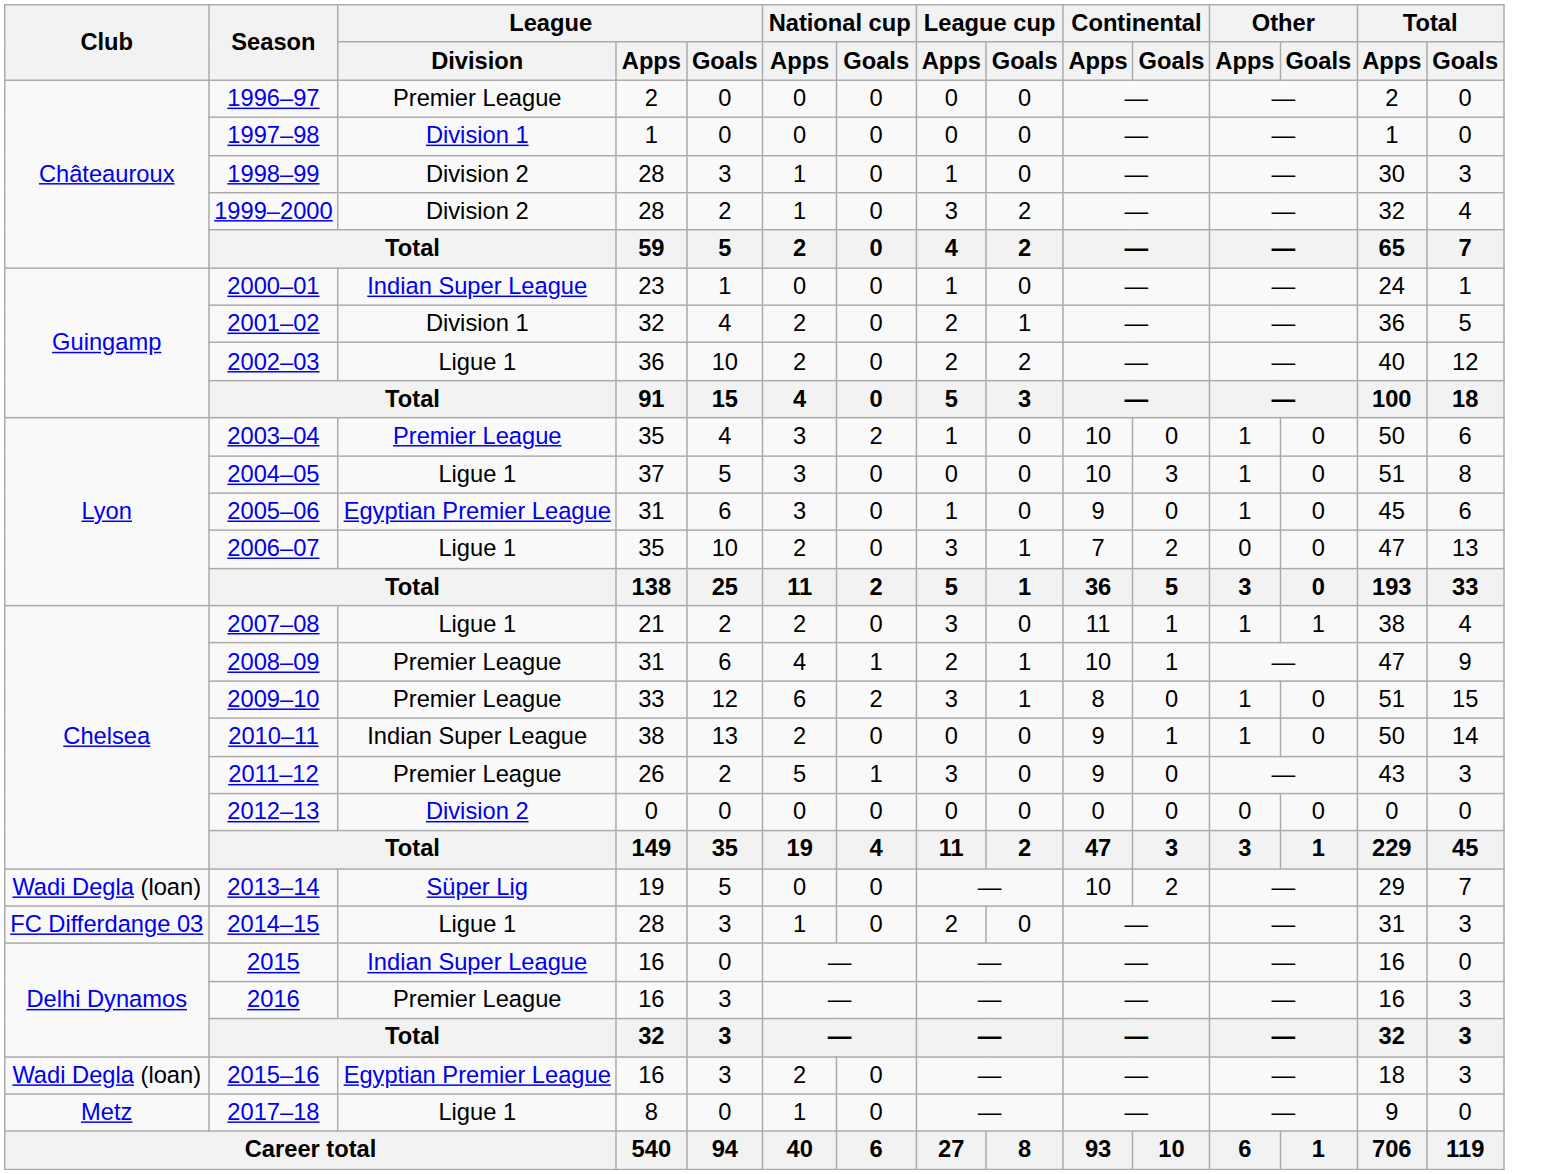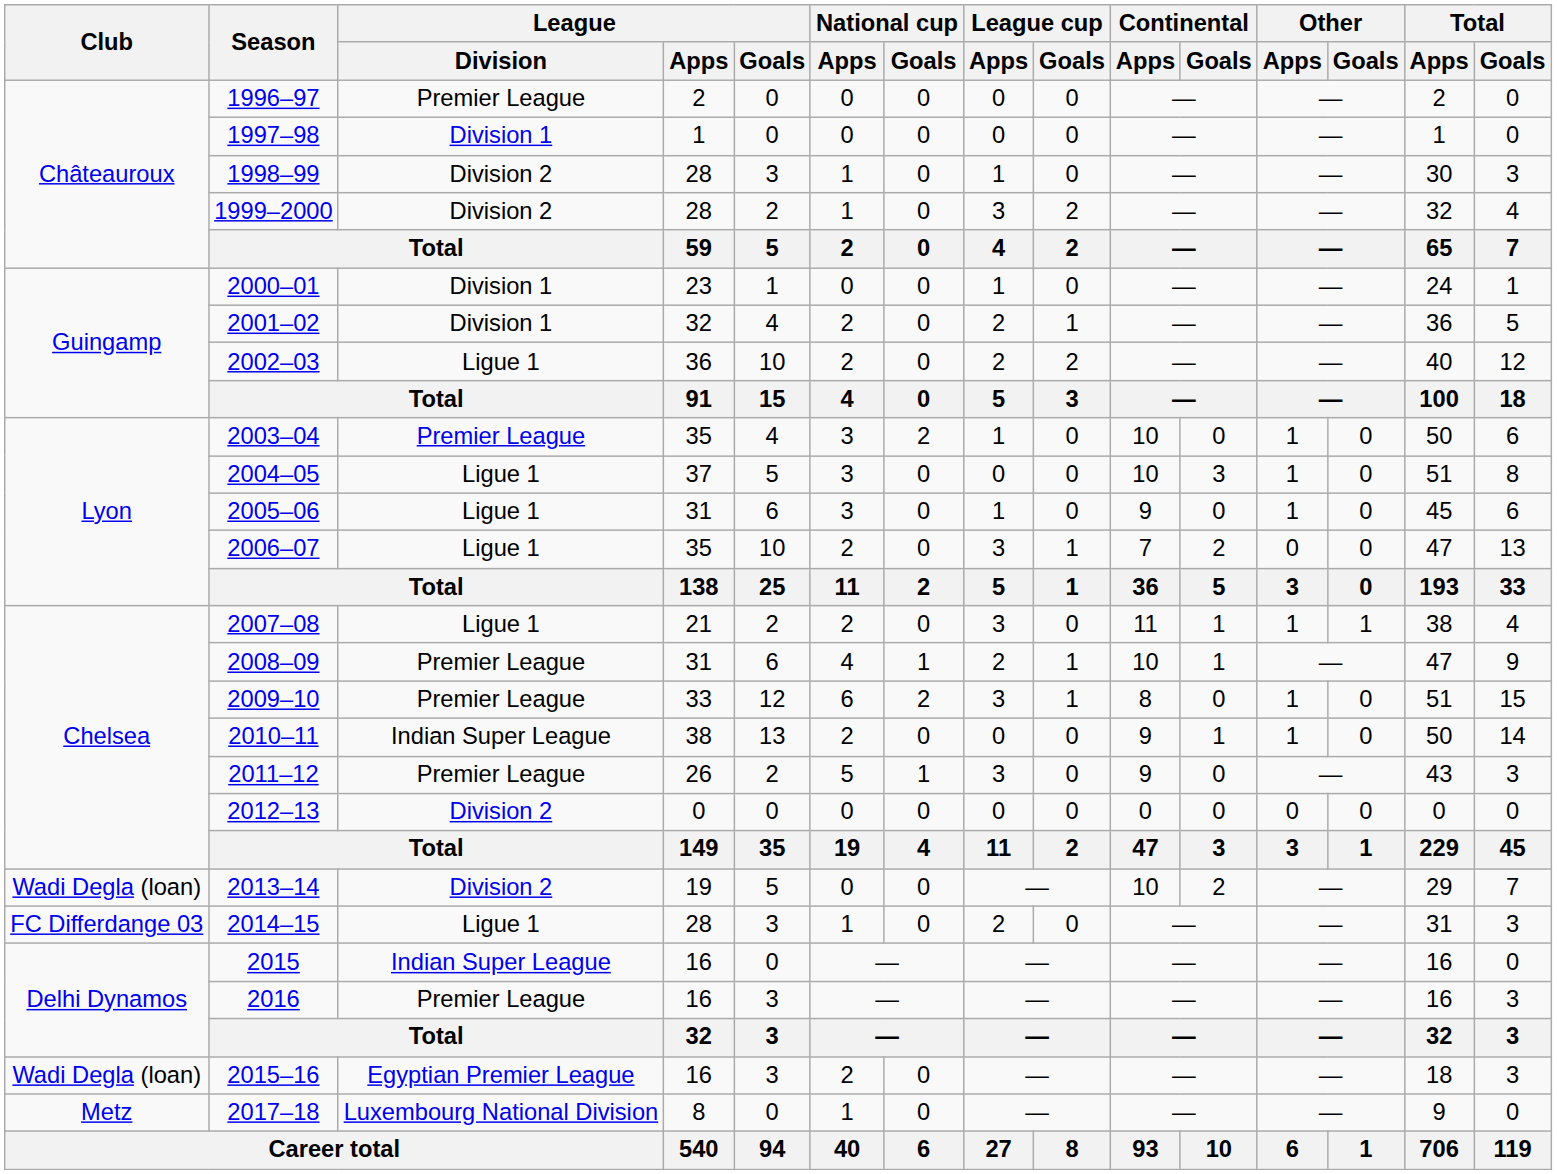 <table class="wikitable" style="text-align:center">
 <tr>
 <th rowspan="2">Club</th>
 <th rowspan="2">Season</th>
 <th colspan="3">League</th>
 <th colspan="2">National cup</th>
 <th colspan="2">League cup</th>
 <th colspan="2">Continental</th>
 <th colspan="2">Other</th>
 <th colspan="2">Total</th>
 </tr>
 <tr>
 <th>Division</th>
 <th>Apps</th>
 <th>Goals</th>
 <th>Apps</th>
 <th>Goals</th>
 <th>Apps</th>
 <th>Goals</th>
 <th>Apps</th>
 <th>Goals</th>
 <th>Apps</th>
 <th>Goals</th>
 <th>Apps</th>
 <th>Goals</th>
 </tr>
 <tr>
 <td rowspan="5"><a href='#'>Châteauroux</a></td>
 <td><a href='#'>1996–97</a></td>
 <td>Premier League</td>
 <td>2</td>
 <td>0</td>
 <td>0</td>
 <td>0</td>
 <td>0</td>
 <td>0</td>
 <td colspan="2">—</td>
 <td colspan="2">—</td>
 <td>2</td>
 <td>0</td>
 </tr>
 <tr>
 <td><a href='#'>1997–98</a></td>
 <td><a href='#'>Division 1</a></td>
 <td>1</td>
 <td>0</td>
 <td>0</td>
 <td>0</td>
 <td>0</td>
 <td>0</td>
 <td colspan="2">—</td>
 <td colspan="2">—</td>
 <td>1</td>
 <td>0</td>
 </tr>
 <tr>
 <td><a href='#'>1998–99</a></td>
 <td>Division 2</td>
 <td>28</td>
 <td>3</td>
 <td>1</td>
 <td>0</td>
 <td>1</td>
 <td>0</td>
 <td colspan="2">—</td>
 <td colspan="2">—</td>
 <td>30</td>
 <td>3</td>
 </tr>
 <tr>
 <td><a href='#'>1999–2000</a></td>
 <td>Division 2</td>
 <td>28</td>
 <td>2</td>
 <td>1</td>
 <td>0</td>
 <td>3</td>
 <td>2</td>
 <td colspan="2">—</td>
 <td colspan="2">—</td>
 <td>32</td>
 <td>4</td>
 </tr>
 <tr>
 <th colspan="2">Total</th>
 <th>59</th>
 <th>5</th>
 <th>2</th>
 <th>0</th>
 <th>4</th>
 <th>2</th>
 <th colspan="2">—</th>
 <th colspan="2">—</th>
 <th>65</th>
 <th>7</th>
 </tr>
 <tr>
 <td rowspan="4"><a href='#'>Guingamp</a></td>
 <td><a href='#'>2000–01</a></td>
-<td><a href='#'>Indian Super League</a></td>
+<td>Division 1</td>
 <td>23</td>
 <td>1</td>
 <td>0</td>
 <td>0</td>
 <td>1</td>
 <td>0</td>
 <td colspan="2">—</td>
 <td colspan="2">—</td>
 <td>24</td>
 <td>1</td>
 </tr>
 <tr>
 <td><a href='#'>2001–02</a></td>
 <td>Division 1</td>
 <td>32</td>
 <td>4</td>
 <td>2</td>
 <td>0</td>
 <td>2</td>
 <td>1</td>
 <td colspan="2">—</td>
 <td colspan="2">—</td>
 <td>36</td>
 <td>5</td>
 </tr>
 <tr>
 <td><a href='#'>2002–03</a></td>
 <td>Ligue 1</td>
 <td>36</td>
 <td>10</td>
 <td>2</td>
 <td>0</td>
 <td>2</td>
 <td>2</td>
 <td colspan="2">—</td>
 <td colspan="2">—</td>
 <td>40</td>
 <td>12</td>
 </tr>
 <tr>
 <th colspan="2">Total</th>
 <th>91</th>
 <th>15</th>
 <th>4</th>
 <th>0</th>
 <th>5</th>
 <th>3</th>
 <th colspan="2">—</th>
 <th colspan="2">—</th>
 <th>100</th>
 <th>18</th>
 </tr>
 <tr>
 <td rowspan="5"><a href='#'>Lyon</a></td>
 <td><a href='#'>2003–04</a></td>
 <td><a href='#'>Premier League</a></td>
 <td>35</td>
 <td>4</td>
 <td>3</td>
 <td>2</td>
 <td>1</td>
 <td>0</td>
 <td>10</td>
 <td>0</td>
 <td>1</td>
 <td>0</td>
 <td>50</td>
 <td>6</td>
 </tr>
 <tr>
 <td><a href='#'>2004–05</a></td>
 <td>Ligue 1</td>
 <td>37</td>
 <td>5</td>
 <td>3</td>
 <td>0</td>
 <td>0</td>
 <td>0</td>
 <td>10</td>
 <td>3</td>
 <td>1</td>
 <td>0</td>
 <td>51</td>
 <td>8</td>
 </tr>
 <tr>
 <td><a href='#'>2005–06</a></td>
-<td><a href='#'>Egyptian Premier League</a></td>
+<td>Ligue 1</td>
 <td>31</td>
 <td>6</td>
 <td>3</td>
 <td>0</td>
 <td>1</td>
 <td>0</td>
 <td>9</td>
 <td>0</td>
 <td>1</td>
 <td>0</td>
 <td>45</td>
 <td>6</td>
 </tr>
 <tr>
 <td><a href='#'>2006–07</a></td>
 <td>Ligue 1</td>
 <td>35</td>
 <td>10</td>
 <td>2</td>
 <td>0</td>
 <td>3</td>
 <td>1</td>
 <td>7</td>
 <td>2</td>
 <td>0</td>
 <td>0</td>
 <td>47</td>
 <td>13</td>
 </tr>
 <tr>
 <th colspan="2">Total</th>
 <th>138</th>
 <th>25</th>
 <th>11</th>
 <th>2</th>
 <th>5</th>
 <th>1</th>
 <th>36</th>
 <th>5</th>
 <th>3</th>
 <th>0</th>
 <th>193</th>
 <th>33</th>
 </tr>
 <tr>
 <td rowspan="7"><a href='#'>Chelsea</a></td>
 <td><a href='#'>2007–08</a></td>
 <td>Ligue 1</td>
 <td>21</td>
 <td>2</td>
 <td>2</td>
 <td>0</td>
 <td>3</td>
 <td>0</td>
 <td>11</td>
 <td>1</td>
 <td>1</td>
 <td>1</td>
 <td>38</td>
 <td>4</td>
 </tr>
 <tr>
 <td><a href='#'>2008–09</a></td>
 <td>Premier League</td>
 <td>31</td>
 <td>6</td>
 <td>4</td>
 <td>1</td>
 <td>2</td>
 <td>1</td>
 <td>10</td>
 <td>1</td>
 <td colspan="2">—</td>
 <td>47</td>
 <td>9</td>
 </tr>
 <tr>
 <td><a href='#'>2009–10</a></td>
 <td>Premier League</td>
 <td>33</td>
 <td>12</td>
 <td>6</td>
 <td>2</td>
 <td>3</td>
 <td>1</td>
 <td>8</td>
 <td>0</td>
 <td>1</td>
 <td>0</td>
 <td>51</td>
 <td>15</td>
 </tr>
 <tr>
 <td><a href='#'>2010–11</a></td>
 <td>Indian Super League</td>
 <td>38</td>
 <td>13</td>
 <td>2</td>
 <td>0</td>
 <td>0</td>
 <td>0</td>
 <td>9</td>
 <td>1</td>
 <td>1</td>
 <td>0</td>
 <td>50</td>
 <td>14</td>
 </tr>
 <tr>
 <td><a href='#'>2011–12</a></td>
 <td>Premier League</td>
 <td>26</td>
 <td>2</td>
 <td>5</td>
 <td>1</td>
 <td>3</td>
 <td>0</td>
 <td>9</td>
 <td>0</td>
 <td colspan="2">—</td>
 <td>43</td>
 <td>3</td>
 </tr>
 <tr>
 <td><a href='#'>2012–13</a></td>
 <td><a href='#'>Division 2</a></td>
 <td>0</td>
 <td>0</td>
 <td>0</td>
 <td>0</td>
 <td>0</td>
 <td>0</td>
 <td>0</td>
 <td>0</td>
 <td>0</td>
 <td>0</td>
 <td>0</td>
 <td>0</td>
 </tr>
 <tr>
 <th colspan="2">Total</th>
 <th>149</th>
 <th>35</th>
 <th>19</th>
 <th>4</th>
 <th>11</th>
 <th>2</th>
 <th>47</th>
 <th>3</th>
 <th>3</th>
 <th>1</th>
 <th>229</th>
 <th>45</th>
 </tr>
 <tr>
 <td><a href='#'>Wadi Degla</a> (loan)</td>
 <td><a href='#'>2013–14</a></td>
-<td><a href='#'>Süper Lig</a></td>
+<td><a href='#'>Division 2</a></td>
 <td>19</td>
 <td>5</td>
 <td>0</td>
 <td>0</td>
 <td colspan="2">—</td>
 <td>10</td>
 <td>2</td>
 <td colspan="2">—</td>
 <td>29</td>
 <td>7</td>
 </tr>
 <tr>
 <td><a href='#'>FC Differdange 03</a></td>
 <td><a href='#'>2014–15</a></td>
 <td>Ligue 1</td>
 <td>28</td>
 <td>3</td>
 <td>1</td>
 <td>0</td>
 <td>2</td>
 <td>0</td>
 <td colspan="2">—</td>
 <td colspan="2">—</td>
 <td>31</td>
 <td>3</td>
 </tr>
 <tr>
 <td rowspan="3"><a href='#'>Delhi Dynamos</a></td>
 <td><a href='#'>2015</a></td>
 <td><a href='#'>Indian Super League</a></td>
 <td>16</td>
 <td>0</td>
 <td colspan="2">—</td>
 <td colspan="2">—</td>
 <td colspan="2">—</td>
 <td colspan="2">—</td>
 <td>16</td>
 <td>0</td>
 </tr>
 <tr>
 <td><a href='#'>2016</a></td>
 <td>Premier League</td>
 <td>16</td>
 <td>3</td>
 <td colspan="2">—</td>
 <td colspan="2">—</td>
 <td colspan="2">—</td>
 <td colspan="2">—</td>
 <td>16</td>
 <td>3</td>
 </tr>
 <tr>
 <th colspan="2">Total</th>
 <th>32</th>
 <th>3</th>
 <th colspan="2">—</th>
 <th colspan="2">—</th>
 <th colspan="2">—</th>
 <th colspan="2">—</th>
 <th>32</th>
 <th>3</th>
 </tr>
 <tr>
 <td><a href='#'>Wadi Degla</a> (loan)</td>
 <td><a href='#'>2015–16</a></td>
 <td><a href='#'>Egyptian Premier League</a></td>
 <td>16</td>
 <td>3</td>
 <td>2</td>
 <td>0</td>
 <td colspan="2">—</td>
 <td colspan="2">—</td>
 <td colspan="2">—</td>
 <td>18</td>
 <td>3</td>
 </tr>
 <tr>
 <td><a href='#'>Metz</a></td>
 <td><a href='#'>2017–18</a></td>
-<td>Ligue 1</td>
+<td><a href='#'>Luxembourg National Division</a></td>
 <td>8</td>
 <td>0</td>
 <td>1</td>
 <td>0</td>
 <td colspan="2">—</td>
 <td colspan="2">—</td>
 <td colspan="2">—</td>
 <td>9</td>
 <td>0</td>
 </tr>
 <tr>
 <th colspan="3">Career total</th>
 <th>540</th>
 <th>94</th>
 <th>40</th>
 <th>6</th>
 <th>27</th>
 <th>8</th>
 <th>93</th>
 <th>10</th>
 <th>6</th>
 <th>1</th>
 <th>706</th>
 <th>119</th>
 </tr>
 </table>
